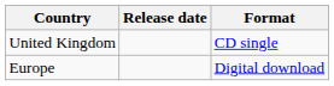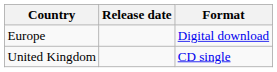 <table class="wikitable">
 <tr>
 <th>Country</th>
 <th>Release date</th>
 <th>Format</th>
 </tr>
 <tr>
+<td>Europe</td>
+<td></td>
+<td><a href='#'>Digital download</a></td>
+</tr>
+<tr>
 <td>United Kingdom</td>
 <td></td>
 <td><a href='#'>CD single</a></td>
 </tr>
-<tr>
-<td>Europe</td>
-<td></td>
-<td><a href='#'>Digital download</a></td>
-</tr>
 </table>
